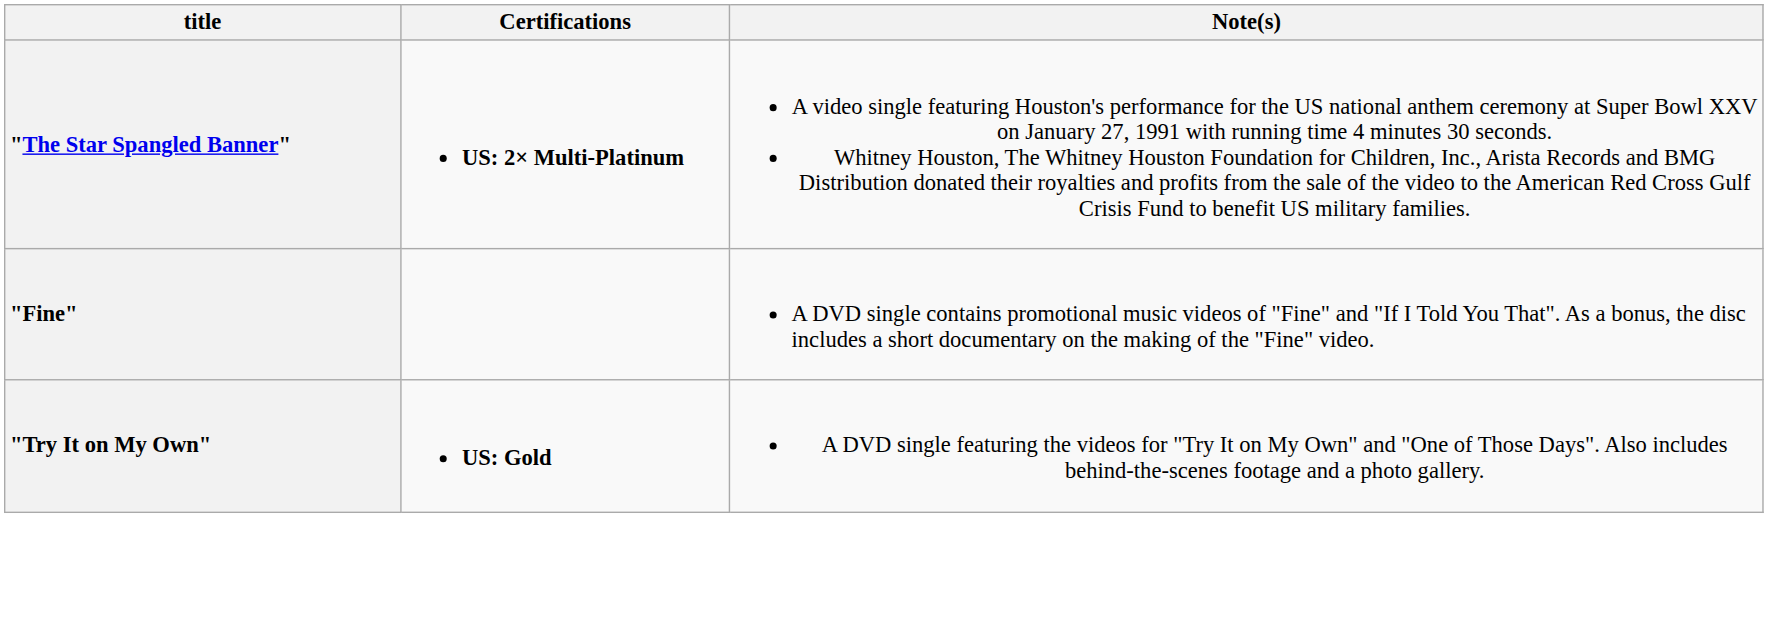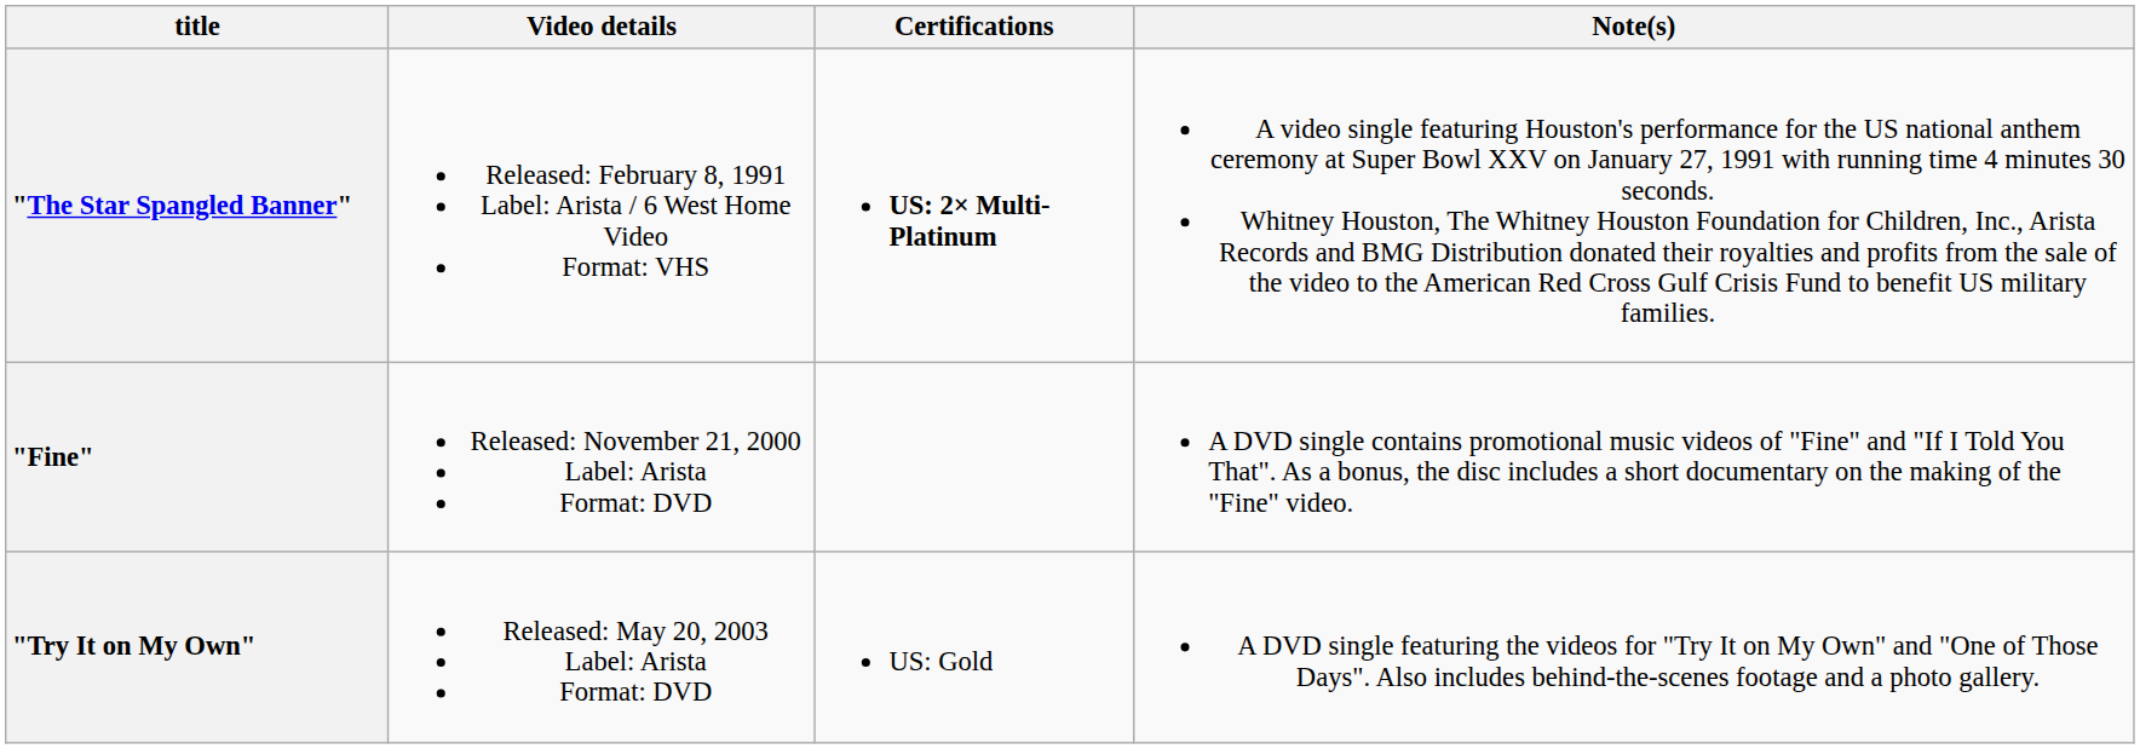 <table class="wikitable plainrowheaders" style="text-align:center;">
 <tr>
 <th style="width:18%;">title</th>
+<th style="width:20%;">Video details</th>
 <th style="width:15%;">Certifications</th>
 <th style="width:47%;">Note(s)</th>
 </tr>
 <tr>
 <th scope="row" style="text-align:left;">"<a href='#'>The Star Spangled Banner</a>"</th>
+<td><br><ul><li>Released: February 8, 1991</li><li>Label: Arista / 6 West Home Video</li><li>Format: VHS</li></ul></td>
 <td align=left><strong><br><ul><li>US: 2× Multi-Platinum</li></ul></strong></td>
 <td><br><ul><li>A video single featuring Houston's performance for the US national anthem ceremony at Super Bowl XXV on January 27, 1991 with running time 4 minutes 30 seconds.</li><li>Whitney Houston, The Whitney Houston Foundation for Children, Inc., Arista Records and BMG Distribution donated their royalties and profits from the sale of the video to the American Red Cross Gulf Crisis Fund to benefit US military families.</li></ul></td>
 </tr>
 <tr>
 <th scope="row" style="text-align:left;">"Fine"</th>
+<td><br><ul><li>Released: November 21, 2000</li><li>Label: Arista</li><li>Format: DVD</li></ul></td>
 <td></td>
 <td style="text-align:left;"><br><ul><li>A DVD single contains promotional music videos of "Fine" and "If I Told You That". As a bonus, the disc includes a short documentary on the making of the "Fine" video.</li></ul></td>
 </tr>
 <tr>
 <th scope="row" style="text-align:left;">"Try It on My Own"</th>
-<td align=left><strong><br><ul><li>US: Gold</li></ul></strong></td>
+<td><br><ul><li>Released: May 20, 2003</li><li>Label: Arista</li><li>Format: DVD</li></ul></td>
+<td align=left><br><ul><li>US: Gold</li></ul></td>
 <td><br><ul><li>A DVD single featuring the videos for "Try It on My Own" and "One of Those Days". Also includes behind-the-scenes footage and a photo gallery.</li></ul></td>
 </tr>
 </table>
